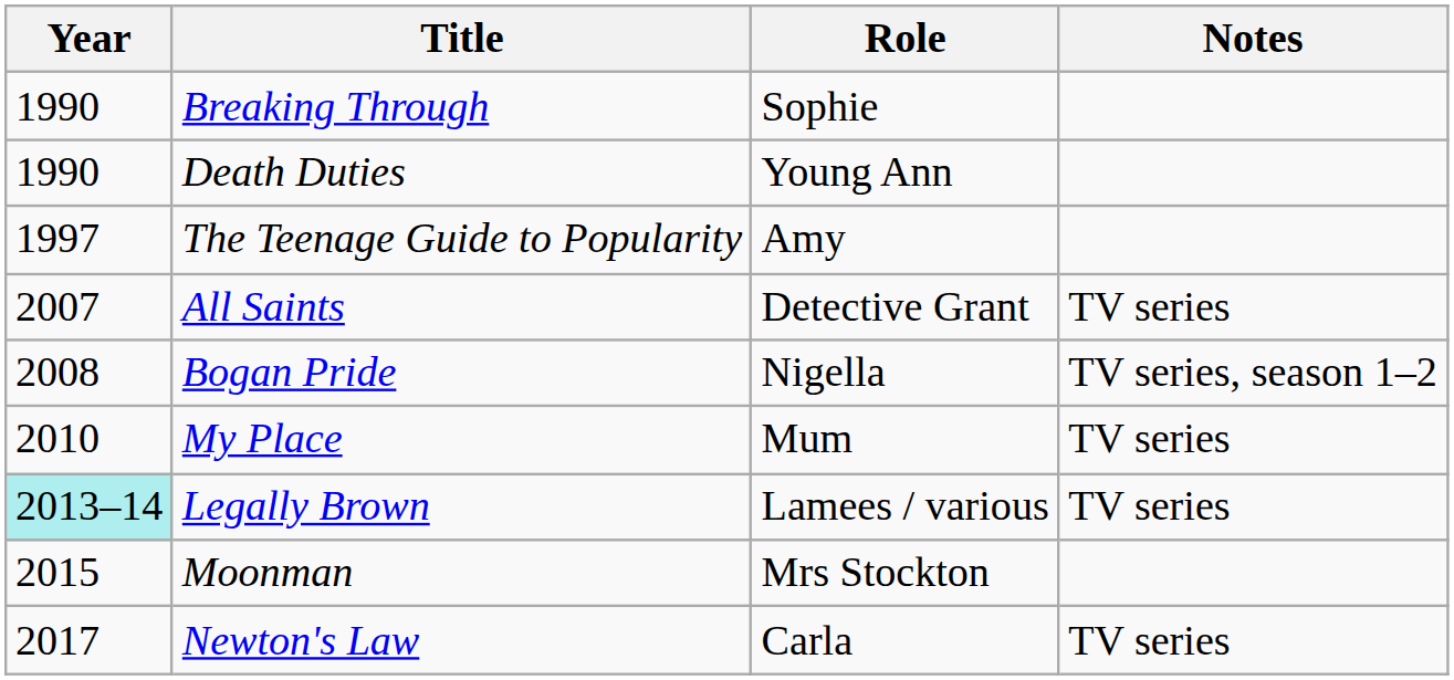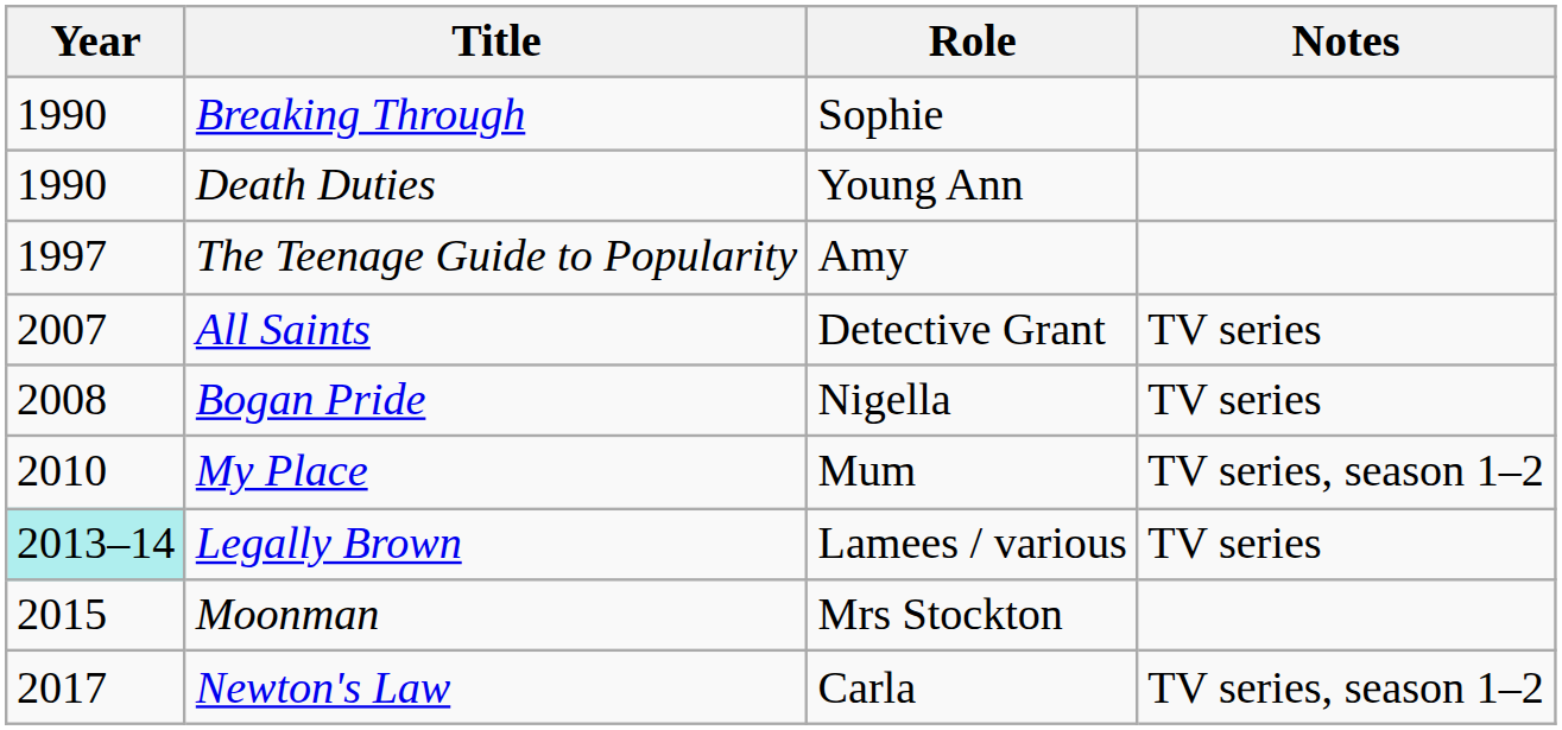 <table class="wikitable">
 <tr>
 <th>Year</th>
 <th>Title</th>
 <th>Role</th>
 <th>Notes</th>
 </tr>
 <tr>
 <td>1990</td>
 <td><em><a href='#'>Breaking Through</a></em></td>
 <td>Sophie</td>
 <td></td>
 </tr>
 <tr>
 <td>1990</td>
 <td><em>Death Duties</em></td>
 <td>Young Ann</td>
 <td></td>
 </tr>
 <tr>
 <td>1997</td>
 <td><em>The Teenage Guide to Popularity</em></td>
 <td>Amy</td>
 <td></td>
 </tr>
 <tr>
 <td>2007</td>
 <td><em><a href='#'>All Saints</a></em></td>
 <td>Detective Grant</td>
 <td>TV series</td>
 </tr>
 <tr>
 <td>2008</td>
 <td><em><a href='#'>Bogan Pride</a></em></td>
 <td>Nigella</td>
-<td>TV series, season 1–2</td>
+<td>TV series</td>
 </tr>
 <tr>
 <td>2010</td>
 <td><em><a href='#'>My Place</a></em></td>
 <td>Mum</td>
-<td>TV series</td>
+<td>TV series, season 1–2</td>
 </tr>
 <tr>
 <td style="background: paleturquoise;">2013–14</td>
 <td><em><a href='#'>Legally Brown</a></em></td>
 <td>Lamees / various</td>
 <td>TV series</td>
 </tr>
 <tr>
 <td>2015</td>
 <td><em>Moonman</em></td>
 <td>Mrs Stockton</td>
 <td></td>
 </tr>
 <tr>
 <td>2017</td>
 <td><em><a href='#'>Newton's Law</a></em></td>
 <td>Carla</td>
-<td>TV series</td>
+<td>TV series, season 1–2</td>
 </tr>
 </table>
